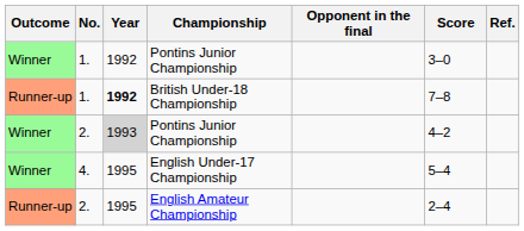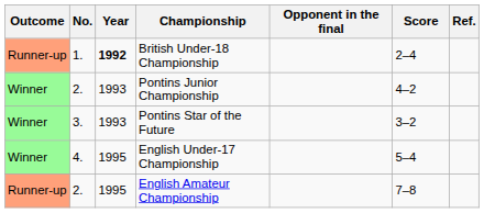 <table class="sortable wikitable">
 <tr>
 <th width="80">Outcome</th>
 <th width="20">No.</th>
 <th width="50">Year</th>
 <th style="width:200px;">Championship</th>
 <th style="width:200px;">Opponent in the final</th>
 <th style="width:80px;">Score</th>
 <th style="width:20px;">Ref.</th>
 </tr>
 <tr>
-<td style="background:#98FB98">Winner</td>
-<td>1.</td>
-<td>1992</td>
-<td>Pontins Junior Championship</td>
-<td> </td>
-<td>3–0</td>
-<td></td>
-</tr>
-<tr>
 <td style="background:#ffa07a;">Runner-up</td>
 <td>1.</td>
 <td><strong>1992</strong></td>
 <td>British Under-18 Championship</td>
 <td> </td>
-<td>7–8</td>
+<td>2–4</td>
 <td></td>
 </tr>
 <tr>
 <td style="background:#98FB98">Winner</td>
 <td>2.</td>
-<td style="background: lightgrey;">1993</td>
+<td>1993</td>
 <td>Pontins Junior Championship</td>
 <td> </td>
 <td>4–2</td>
+<td></td>
+</tr>
+<tr>
+<td style="background:#98FB98">Winner</td>
+<td>3.</td>
+<td>1993</td>
+<td>Pontins Star of the Future</td>
+<td> </td>
+<td>3–2</td>
 <td></td>
 </tr>
 <tr>
 <td style="background:#98FB98">Winner</td>
 <td>4.</td>
 <td>1995</td>
 <td>English Under-17 Championship</td>
 <td> </td>
 <td>5–4</td>
 <td></td>
 </tr>
 <tr>
 <td style="background:#ffa07a;">Runner-up</td>
 <td>2.</td>
 <td>1995</td>
 <td><a href='#'>English Amateur Championship</a></td>
 <td> </td>
-<td>2–4</td>
+<td>7–8</td>
 <td></td>
 </tr>
 </table>
